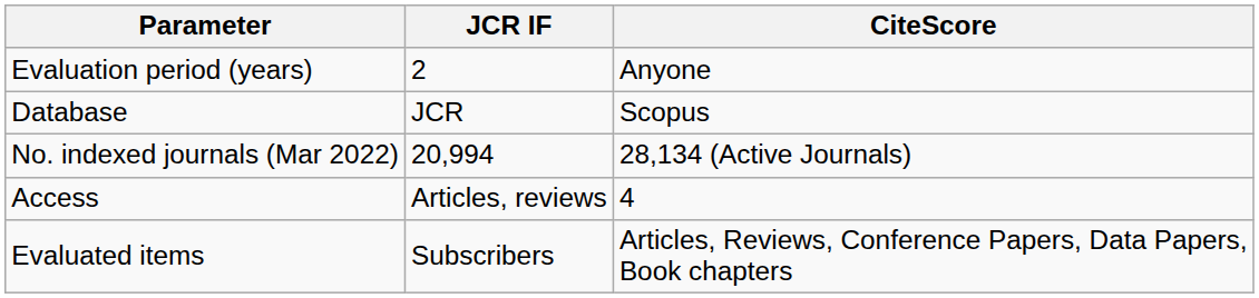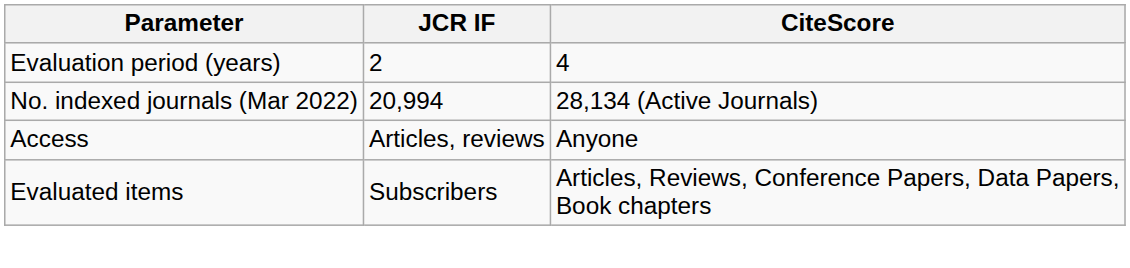 <table Class="wikitable">
 <tr>
 <th>Parameter</th>
 <th>JCR IF</th>
 <th>CiteScore</th>
 </tr>
 <tr>
 <td>Evaluation period (years)</td>
 <td>2</td>
-<td>Anyone</td>
-</tr>
-<tr>
-<td>Database</td>
-<td>JCR</td>
-<td>Scopus</td>
+<td>4</td>
 </tr>
 <tr>
 <td>No. indexed journals (Mar 2022)</td>
 <td>20,994</td>
 <td>28,134 (Active Journals)</td>
 </tr>
 <tr>
 <td>Access</td>
 <td>Articles, reviews</td>
-<td>4</td>
+<td>Anyone</td>
 </tr>
 <tr>
 <td>Evaluated items</td>
 <td>Subscribers</td>
 <td>Articles, Reviews, Conference Papers, Data Papers,<br>Book chapters</td>
 </tr>
 </table>
